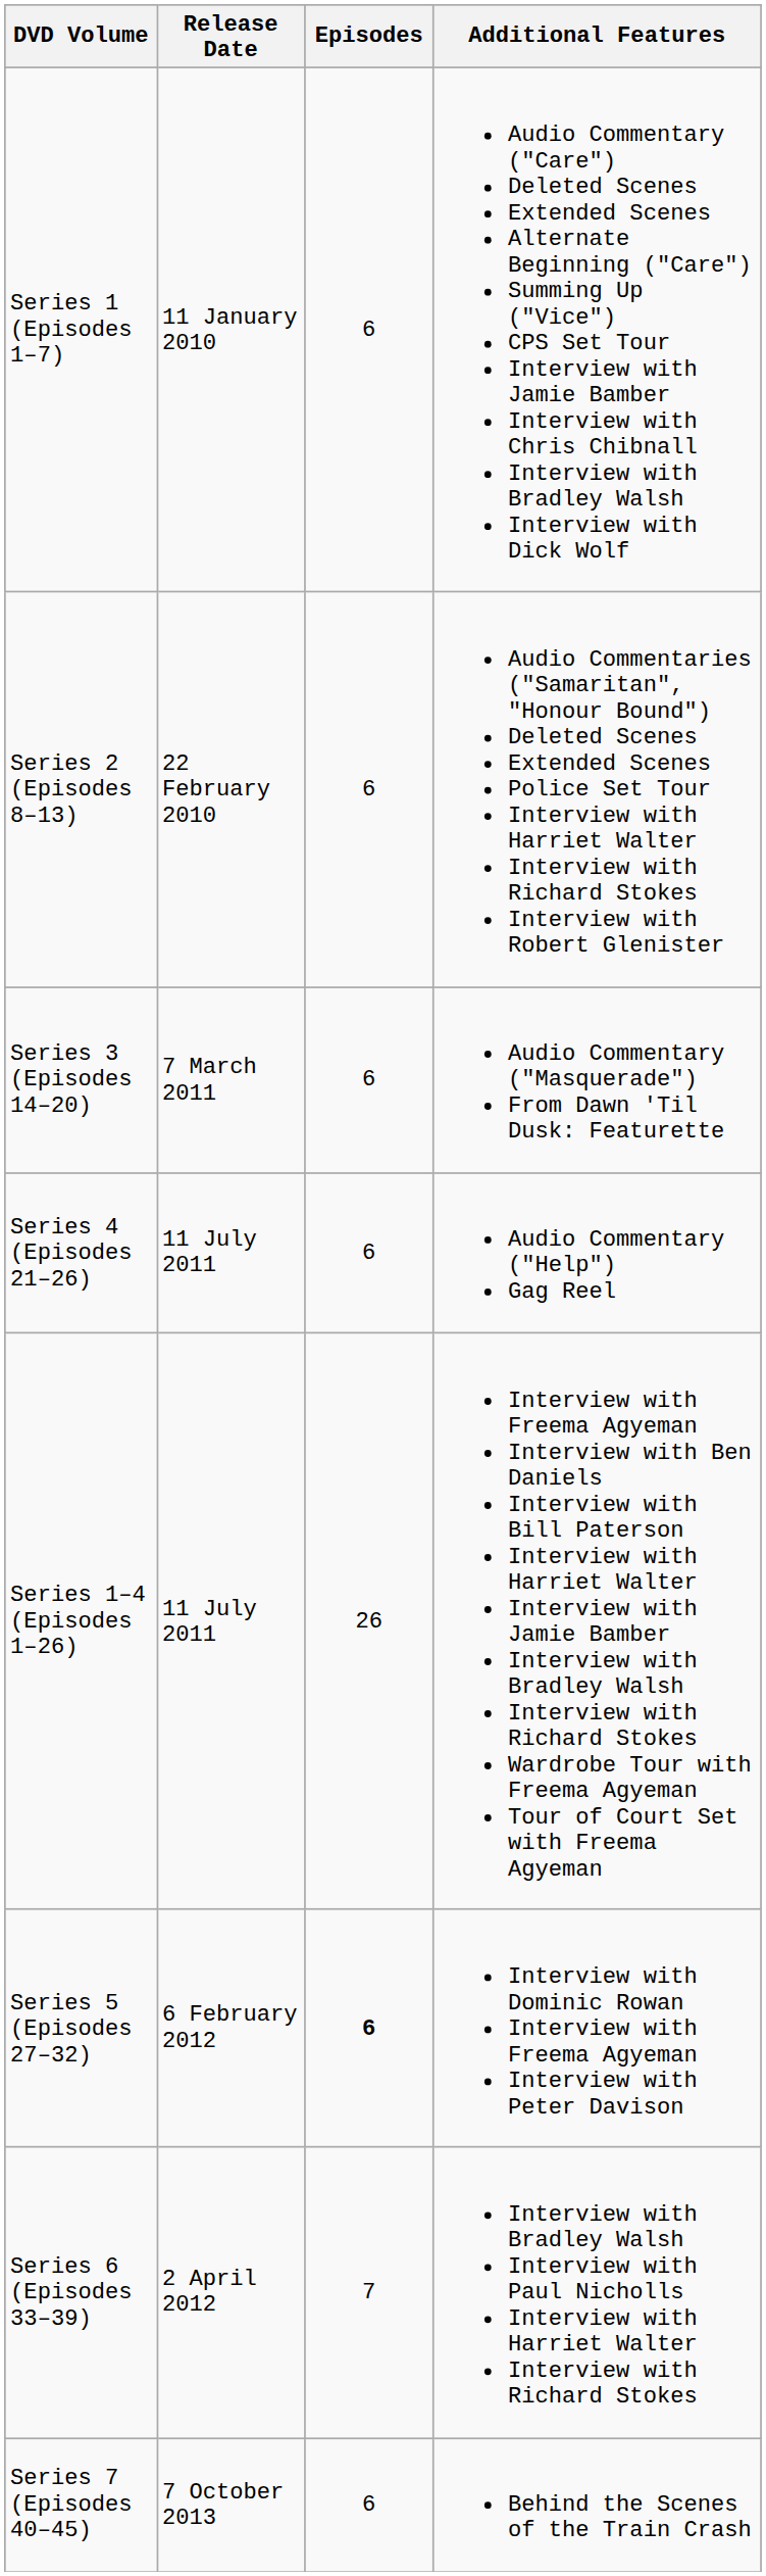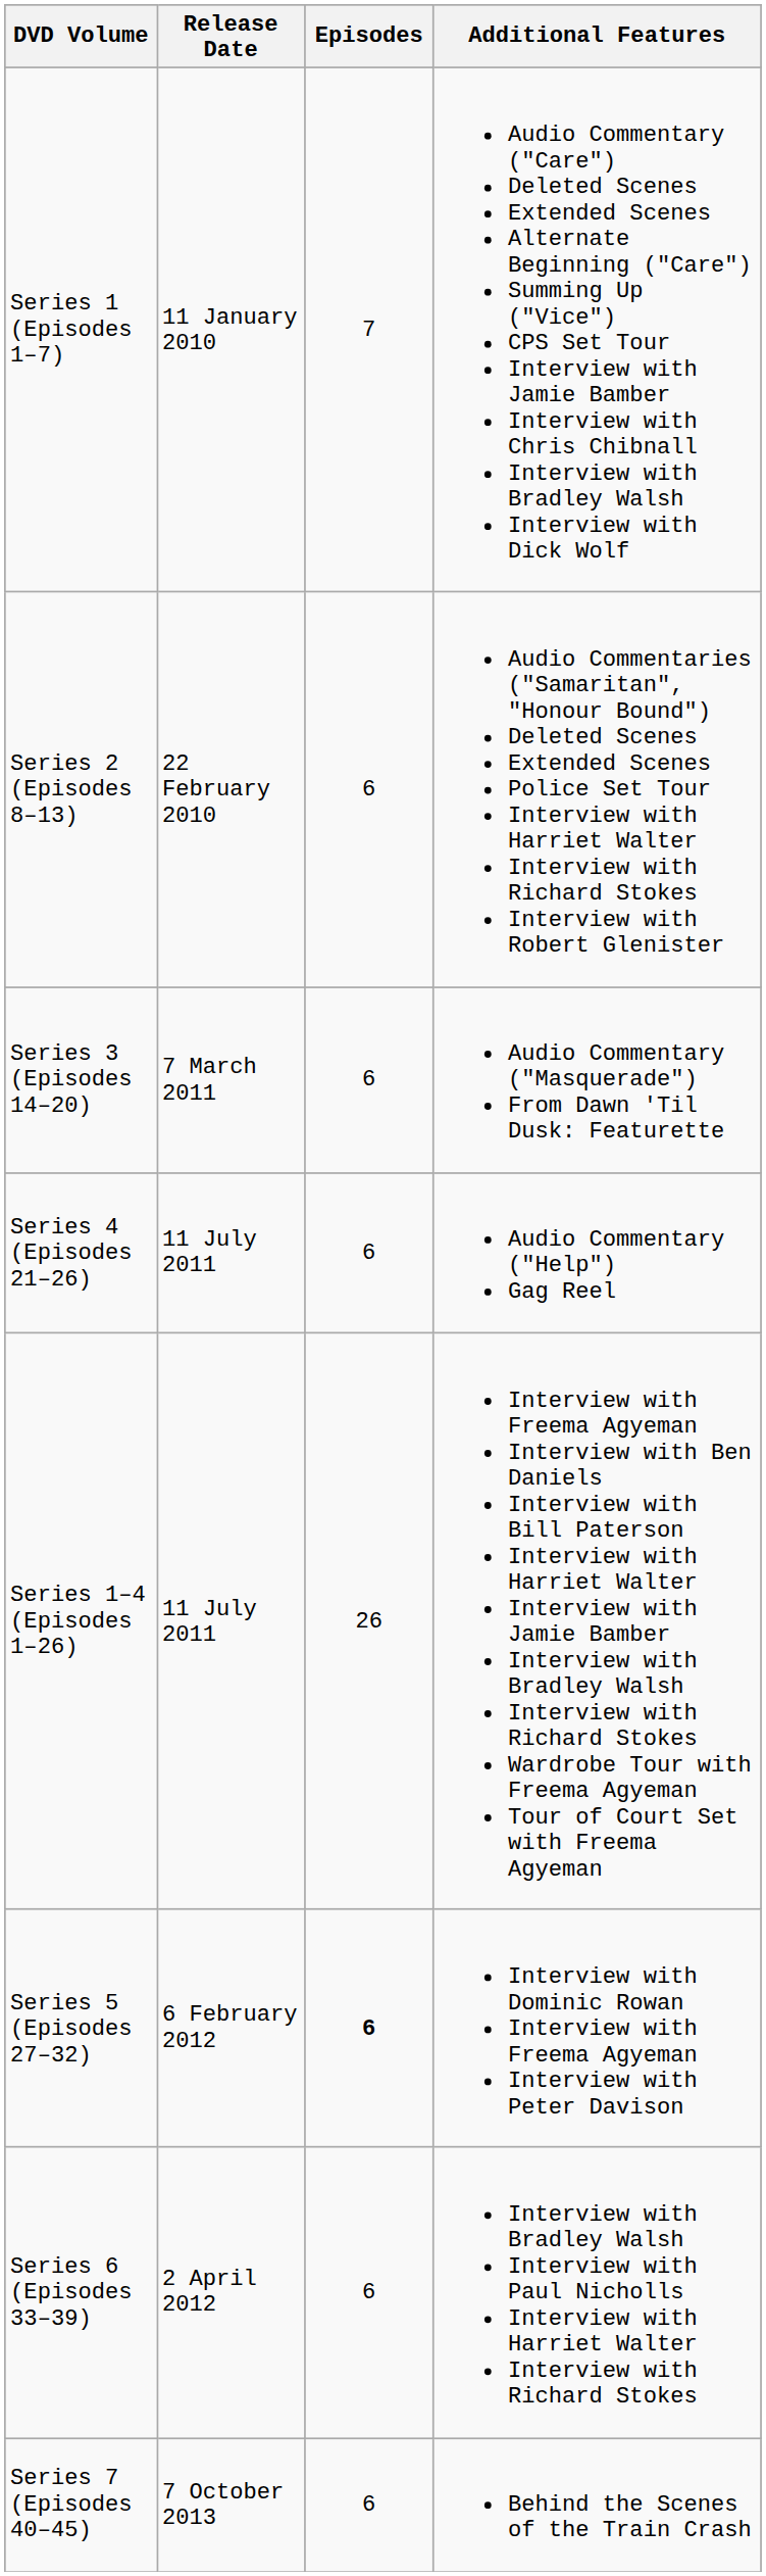 <table class="wikitable" style="width:70%;">
 <tr>
 <th width=10%>DVD Volume</th>
 <th width=15%>Release Date</th>
 <th width=5%>Episodes</th>
 <th width=30%>Additional Features</th>
 </tr>
 <tr>
 <td>Series 1<br>(Episodes 1–7)</td>
 <td>11 January 2010</td>
-<td style="text-align:center;">6</td>
+<td style="text-align:center;">7</td>
 <td><br><ul><li>Audio Commentary ("Care")</li><li>Deleted Scenes</li><li>Extended Scenes</li><li>Alternate Beginning ("Care")</li><li>Summing Up ("Vice")</li><li>CPS Set Tour</li><li>Interview with Jamie Bamber</li><li>Interview with Chris Chibnall</li><li>Interview with Bradley Walsh</li><li>Interview with Dick Wolf</li></ul></td>
 </tr>
 <tr>
 <td>Series 2<br>(Episodes 8–13)</td>
 <td>22 February 2010</td>
 <td style="text-align:center;">6</td>
 <td><br><ul><li>Audio Commentaries ("Samaritan", "Honour Bound")</li><li>Deleted Scenes</li><li>Extended Scenes</li><li>Police Set Tour</li><li>Interview with Harriet Walter</li><li>Interview with Richard Stokes</li><li>Interview with Robert Glenister</li></ul></td>
 </tr>
 <tr>
 <td>Series 3<br>(Episodes 14–20)</td>
 <td>7 March 2011</td>
 <td style="text-align:center;">6</td>
 <td><br><ul><li>Audio Commentary ("Masquerade")</li><li>From Dawn 'Til Dusk: Featurette</li></ul></td>
 </tr>
 <tr>
 <td>Series 4<br>(Episodes 21–26)</td>
 <td>11 July 2011</td>
 <td style="text-align:center;">6</td>
 <td><br><ul><li>Audio Commentary ("Help")</li><li>Gag Reel</li></ul></td>
 </tr>
 <tr>
 <td>Series 1–4<br>(Episodes 1–26)</td>
 <td>11 July 2011</td>
 <td style="text-align:center;">26</td>
 <td><br><ul><li>Interview with Freema Agyeman</li><li>Interview with Ben Daniels</li><li>Interview with Bill Paterson</li><li>Interview with Harriet Walter</li><li>Interview with Jamie Bamber</li><li>Interview with Bradley Walsh</li><li>Interview with Richard Stokes</li><li>Wardrobe Tour with Freema Agyeman</li><li>Tour of Court Set with Freema Agyeman</li></ul></td>
 </tr>
 <tr>
 <td>Series 5<br>(Episodes 27–32)</td>
 <td>6 February 2012</td>
 <td style="text-align:center;"><strong>6</strong></td>
 <td><br><ul><li>Interview with Dominic Rowan</li><li>Interview with Freema Agyeman</li><li>Interview with Peter Davison</li></ul></td>
 </tr>
 <tr>
 <td>Series 6<br>(Episodes 33–39)</td>
 <td>2 April 2012</td>
-<td style="text-align:center;">7</td>
+<td style="text-align:center;">6</td>
 <td><br><ul><li>Interview with Bradley Walsh</li><li>Interview with Paul Nicholls</li><li>Interview with Harriet Walter</li><li>Interview with Richard Stokes</li></ul></td>
 </tr>
 <tr>
 <td>Series 7<br>(Episodes 40–45)</td>
 <td>7 October 2013</td>
 <td style="text-align:center;">6</td>
 <td><br><ul><li>Behind the Scenes of the Train Crash</li></ul></td>
 </tr>
 </table>
